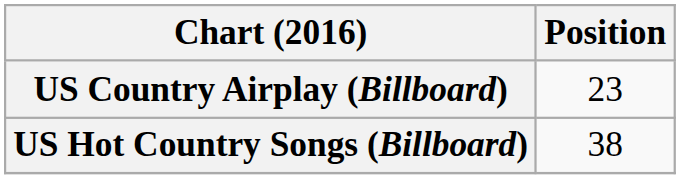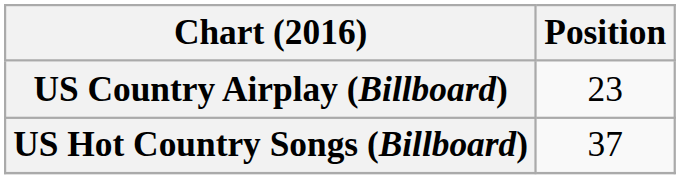 <table class="wikitable sortable plainrowheaders" style="text-align:center">
 <tr>
 <th scope="col">Chart (2016)</th>
 <th scope="col">Position</th>
 </tr>
 <tr>
 <th scope="row">US Country Airplay (<em>Billboard</em>)</th>
 <td>23</td>
 </tr>
 <tr>
 <th scope="row">US Hot Country Songs (<em>Billboard</em>)</th>
-<td>38</td>
+<td>37</td>
 </tr>
 <tr>
 </tr>
 </table>
